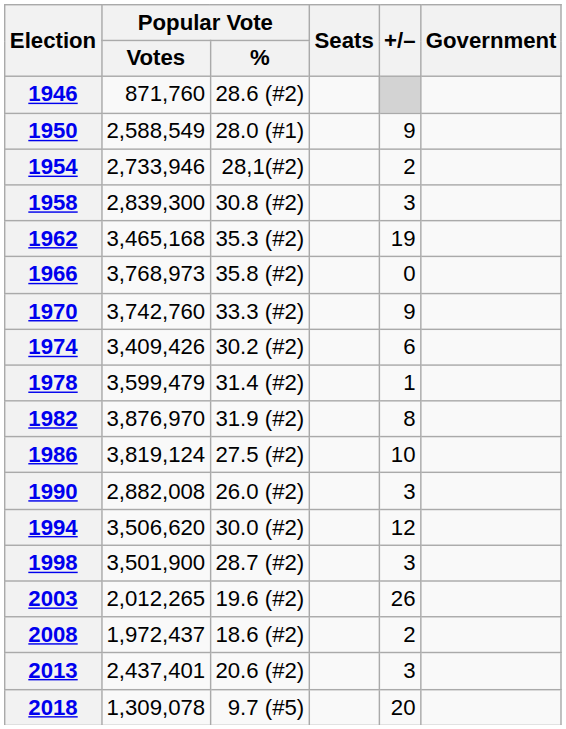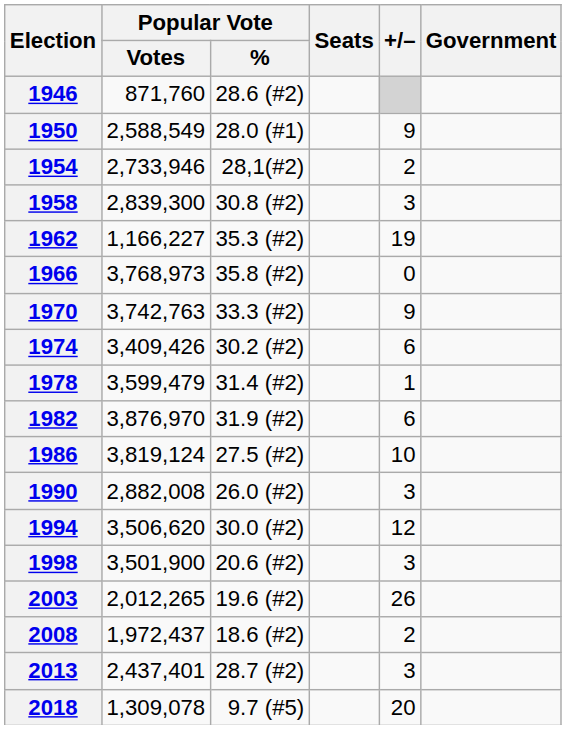 <table class="wikitable" style="font-size:97%; text-align:right;">
 <tr>
 <th rowspan=2>Election</th>
 <th colspan=2>Popular Vote</th>
 <th rowspan=2>Seats</th>
 <th rowspan=2>+/–</th>
 <th rowspan=2>Government</th>
 </tr>
 <tr>
 <th>Votes</th>
 <th>%</th>
 </tr>
 <tr>
 <th><a href='#'>1946</a></th>
 <td>871,760</td>
 <td>28.6 (#2)</td>
 <td></td>
 <td bgcolor="lightgrey"></td>
 <td></td>
 </tr>
 <tr>
 <th><a href='#'>1950</a></th>
 <td>2,588,549</td>
 <td>28.0 (#1)</td>
 <td></td>
 <td> 9</td>
 <td></td>
 </tr>
 <tr>
 <th><a href='#'>1954</a></th>
 <td>2,733,946</td>
 <td>28,1(#2)</td>
 <td></td>
 <td> 2</td>
 <td></td>
 </tr>
 <tr>
 <th><a href='#'>1958</a></th>
 <td>2,839,300</td>
 <td>30.8 (#2)</td>
 <td></td>
 <td> 3</td>
 <td></td>
 </tr>
 <tr>
 <th><a href='#'>1962</a></th>
-<td>3,465,168</td>
+<td>1,166,227</td>
 <td>35.3 (#2)</td>
 <td></td>
 <td> 19</td>
 <td></td>
 </tr>
 <tr>
 <th><a href='#'>1966</a></th>
 <td>3,768,973</td>
 <td>35.8 (#2)</td>
 <td></td>
 <td> 0</td>
 <td></td>
 </tr>
 <tr>
 <th><a href='#'>1970</a></th>
-<td>3,742,760</td>
+<td>3,742,763</td>
 <td>33.3 (#2)</td>
 <td></td>
 <td> 9</td>
 <td></td>
 </tr>
 <tr>
 <th><a href='#'>1974</a></th>
 <td>3,409,426</td>
 <td>30.2 (#2)</td>
 <td></td>
 <td> 6</td>
 <td></td>
 </tr>
 <tr>
 <th><a href='#'>1978</a></th>
 <td>3,599,479</td>
 <td>31.4 (#2)</td>
 <td></td>
 <td> 1</td>
 <td></td>
 </tr>
 <tr>
 <th><a href='#'>1982</a></th>
 <td>3,876,970</td>
 <td>31.9 (#2)</td>
 <td></td>
-<td> 8</td>
+<td> 6</td>
 <td></td>
 </tr>
 <tr>
 <th><a href='#'>1986</a></th>
 <td>3,819,124</td>
 <td>27.5 (#2)</td>
 <td></td>
 <td> 10</td>
 <td></td>
 </tr>
 <tr>
 <th><a href='#'>1990</a></th>
 <td>2,882,008</td>
 <td>26.0 (#2)</td>
 <td></td>
 <td> 3</td>
 <td></td>
 </tr>
 <tr>
 <th><a href='#'>1994</a></th>
 <td>3,506,620</td>
 <td>30.0 (#2)</td>
 <td></td>
 <td> 12</td>
 <td></td>
 </tr>
 <tr>
 <th><a href='#'>1998</a></th>
 <td>3,501,900</td>
-<td>28.7 (#2)</td>
+<td>20.6 (#2)</td>
 <td></td>
 <td> 3</td>
 <td></td>
 </tr>
 <tr>
 <th><a href='#'>2003</a></th>
 <td>2,012,265</td>
 <td>19.6 (#2)</td>
 <td></td>
 <td> 26</td>
 <td></td>
 </tr>
 <tr>
 <th><a href='#'>2008</a></th>
 <td>1,972,437</td>
 <td>18.6 (#2)</td>
 <td></td>
 <td> 2</td>
 <td></td>
 </tr>
 <tr>
 <th><a href='#'>2013</a></th>
 <td>2,437,401</td>
-<td>20.6 (#2)</td>
+<td>28.7 (#2)</td>
 <td></td>
 <td> 3</td>
 <td></td>
 </tr>
 <tr>
 <th><a href='#'>2018</a></th>
 <td>1,309,078</td>
 <td>9.7 (#5)</td>
 <td></td>
 <td> 20</td>
 <td></td>
 </tr>
 </table>
